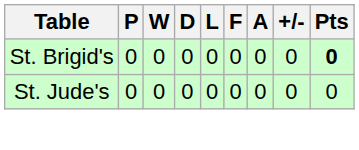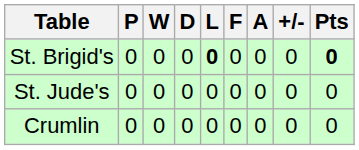 <table class="wikitable">
 <tr>
 <th>Table</th>
 <th>P</th>
 <th>W</th>
 <th>D</th>
 <th>L</th>
 <th>F</th>
 <th>A</th>
 <th>+/-</th>
 <th>Pts</th>
 </tr>
 <tr style="text-align:Center; background:#cfc;">
 <td>St. Brigid's</td>
 <td>0</td>
 <td>0</td>
 <td>0</td>
-<td>0</td>
+<td><strong>0</strong></td>
 <td>0</td>
 <td>0</td>
 <td>0</td>
 <td><strong>0</strong></td>
 </tr>
 <tr style="text-align:Center; background:#cfc;">
 <td>St. Jude's</td>
 <td>0</td>
 <td>0</td>
 <td>0</td>
 <td>0</td>
 <td>0</td>
 <td>0</td>
 <td>0</td>
 <td>0</td>
 </tr>
+<tr style="text-align:Center; background:#cfc;">
+<td>Crumlin</td>
+<td>0</td>
+<td>0</td>
+<td>0</td>
+<td>0</td>
+<td>0</td>
+<td>0</td>
+<td>0</td>
+<td>0</td>
+</tr>
 </table>
